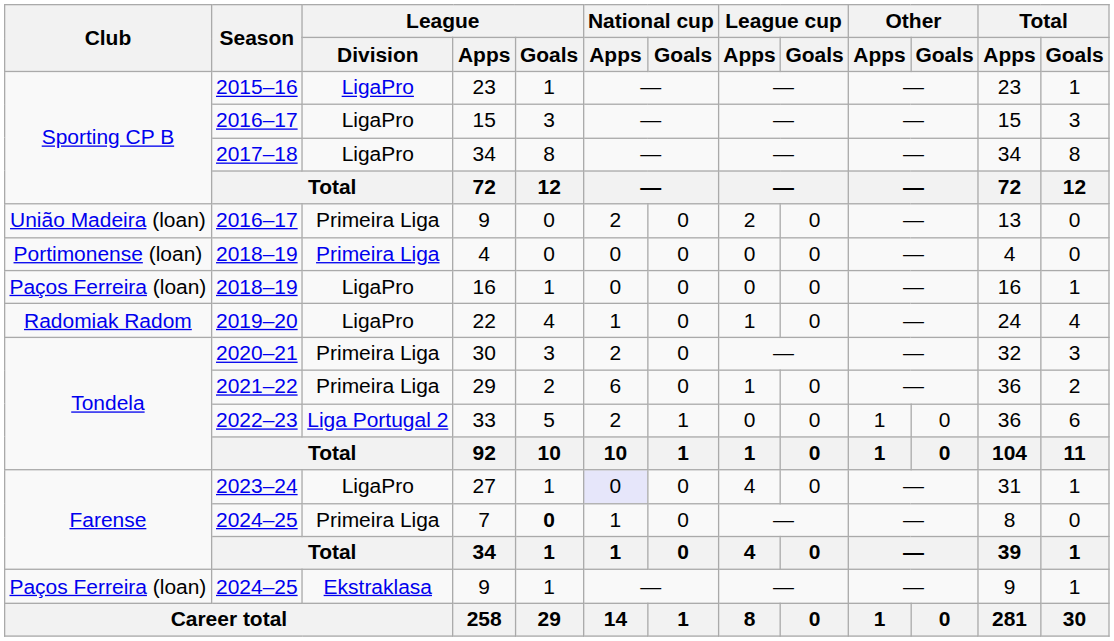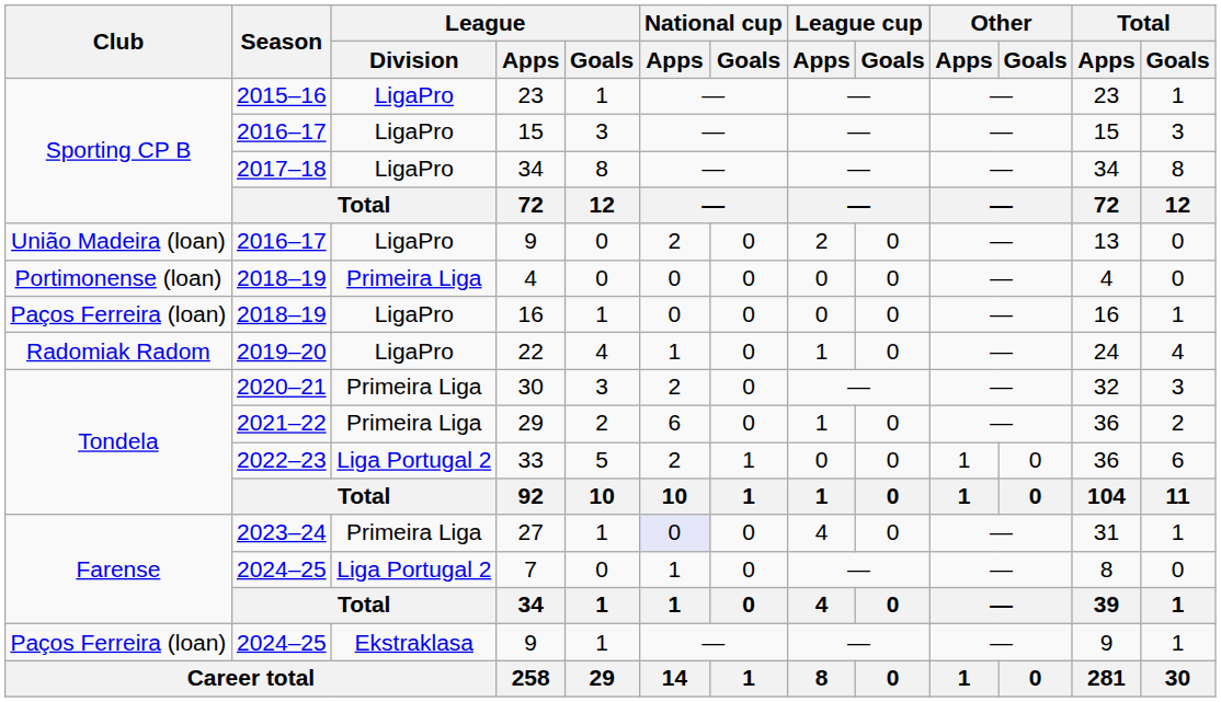 <table class="wikitable" style="text-align: center">
 <tr>
 <th rowspan="2">Club</th>
 <th rowspan="2">Season</th>
 <th colspan="3">League</th>
 <th colspan="2">National cup</th>
 <th colspan="2">League cup</th>
 <th colspan="2">Other</th>
 <th colspan="2">Total</th>
 </tr>
 <tr>
 <th>Division</th>
 <th>Apps</th>
 <th>Goals</th>
 <th>Apps</th>
 <th>Goals</th>
 <th>Apps</th>
 <th>Goals</th>
 <th>Apps</th>
 <th>Goals</th>
 <th>Apps</th>
 <th>Goals</th>
 </tr>
 <tr>
 <td rowspan="4"><a href='#'>Sporting CP B</a></td>
 <td><a href='#'>2015–16</a></td>
 <td><a href='#'>LigaPro</a></td>
 <td>23</td>
 <td>1</td>
 <td colspan="2">—</td>
 <td colspan="2">—</td>
 <td colspan="2">—</td>
 <td>23</td>
 <td>1</td>
 </tr>
 <tr>
 <td><a href='#'>2016–17</a></td>
 <td>LigaPro</td>
 <td>15</td>
 <td>3</td>
 <td colspan="2">—</td>
 <td colspan="2">—</td>
 <td colspan="2">—</td>
 <td>15</td>
 <td>3</td>
 </tr>
 <tr>
 <td><a href='#'>2017–18</a></td>
 <td>LigaPro</td>
 <td>34</td>
 <td>8</td>
 <td colspan="2">—</td>
 <td colspan="2">—</td>
 <td colspan="2">—</td>
 <td>34</td>
 <td>8</td>
 </tr>
 <tr>
 <th colspan="2">Total</th>
 <th>72</th>
 <th>12</th>
 <th colspan="2">—</th>
 <th colspan="2">—</th>
 <th colspan="2">—</th>
 <th>72</th>
 <th>12</th>
 </tr>
 <tr>
 <td><a href='#'>União Madeira</a> (loan)</td>
 <td><a href='#'>2016–17</a></td>
-<td>Primeira Liga</td>
+<td>LigaPro</td>
 <td>9</td>
 <td>0</td>
 <td>2</td>
 <td>0</td>
 <td>2</td>
 <td>0</td>
 <td colspan="2">—</td>
 <td>13</td>
 <td>0</td>
 </tr>
 <tr>
 <td><a href='#'>Portimonense</a> (loan)</td>
 <td><a href='#'>2018–19</a></td>
 <td><a href='#'>Primeira Liga</a></td>
 <td>4</td>
 <td>0</td>
 <td>0</td>
 <td>0</td>
 <td>0</td>
 <td>0</td>
 <td colspan="2">—</td>
 <td>4</td>
 <td>0</td>
 </tr>
 <tr>
 <td><a href='#'>Paços Ferreira</a> (loan)</td>
 <td><a href='#'>2018–19</a></td>
 <td>LigaPro</td>
 <td>16</td>
 <td>1</td>
 <td>0</td>
 <td>0</td>
 <td>0</td>
 <td>0</td>
 <td colspan="2">—</td>
 <td>16</td>
 <td>1</td>
 </tr>
 <tr>
 <td><a href='#'>Radomiak Radom</a></td>
 <td><a href='#'>2019–20</a></td>
 <td>LigaPro</td>
 <td>22</td>
 <td>4</td>
 <td>1</td>
 <td>0</td>
 <td>1</td>
 <td>0</td>
 <td colspan="2">—</td>
 <td>24</td>
 <td>4</td>
 </tr>
 <tr>
 <td rowspan="4"><a href='#'>Tondela</a></td>
 <td><a href='#'>2020–21</a></td>
 <td>Primeira Liga</td>
 <td>30</td>
 <td>3</td>
 <td>2</td>
 <td>0</td>
 <td colspan="2">—</td>
 <td colspan="2">—</td>
 <td>32</td>
 <td>3</td>
 </tr>
 <tr>
 <td><a href='#'>2021–22</a></td>
 <td>Primeira Liga</td>
 <td>29</td>
 <td>2</td>
 <td>6</td>
 <td>0</td>
 <td>1</td>
 <td>0</td>
 <td colspan="2">—</td>
 <td>36</td>
 <td>2</td>
 </tr>
 <tr>
 <td><a href='#'>2022–23</a></td>
 <td><a href='#'>Liga Portugal 2</a></td>
 <td>33</td>
 <td>5</td>
 <td>2</td>
 <td>1</td>
 <td>0</td>
 <td>0</td>
 <td>1</td>
 <td>0</td>
 <td>36</td>
 <td>6</td>
 </tr>
 <tr>
 <th colspan="2">Total</th>
 <th>92</th>
 <th>10</th>
 <th>10</th>
 <th>1</th>
 <th>1</th>
 <th>0</th>
 <th>1</th>
 <th>0</th>
 <th>104</th>
 <th>11</th>
 </tr>
 <tr>
 <td rowspan="3"><a href='#'>Farense</a></td>
 <td><a href='#'>2023–24</a></td>
-<td>LigaPro</td>
+<td>Primeira Liga</td>
 <td>27</td>
 <td>1</td>
 <td style="background: lavender;">0</td>
 <td>0</td>
 <td>4</td>
 <td>0</td>
 <td colspan="2">—</td>
 <td>31</td>
 <td>1</td>
 </tr>
 <tr>
 <td><a href='#'>2024–25</a></td>
-<td>Primeira Liga</td>
+<td><a href='#'>Liga Portugal 2</a></td>
 <td>7</td>
-<td><strong>0</strong></td>
+<td>0</td>
 <td>1</td>
 <td>0</td>
 <td colspan="2">—</td>
 <td colspan="2">—</td>
 <td>8</td>
 <td>0</td>
 </tr>
 <tr>
 <th colspan="2">Total</th>
 <th>34</th>
 <th>1</th>
 <th>1</th>
 <th>0</th>
 <th>4</th>
 <th>0</th>
 <th colspan="2">—</th>
 <th>39</th>
 <th>1</th>
 </tr>
 <tr>
 <td><a href='#'>Paços Ferreira</a> (loan)</td>
 <td><a href='#'>2024–25</a></td>
 <td><a href='#'>Ekstraklasa</a></td>
 <td>9</td>
 <td>1</td>
 <td colspan="2">—</td>
 <td colspan="2">—</td>
 <td colspan="2">—</td>
 <td>9</td>
 <td>1</td>
 </tr>
 <tr>
 <th colspan="3">Career total</th>
 <th>258</th>
 <th>29</th>
 <th>14</th>
 <th>1</th>
 <th>8</th>
 <th>0</th>
 <th>1</th>
 <th>0</th>
 <th>281</th>
 <th>30</th>
 </tr>
 </table>
